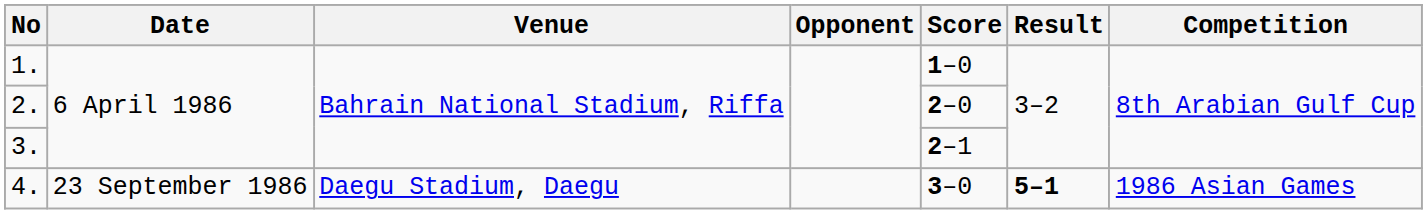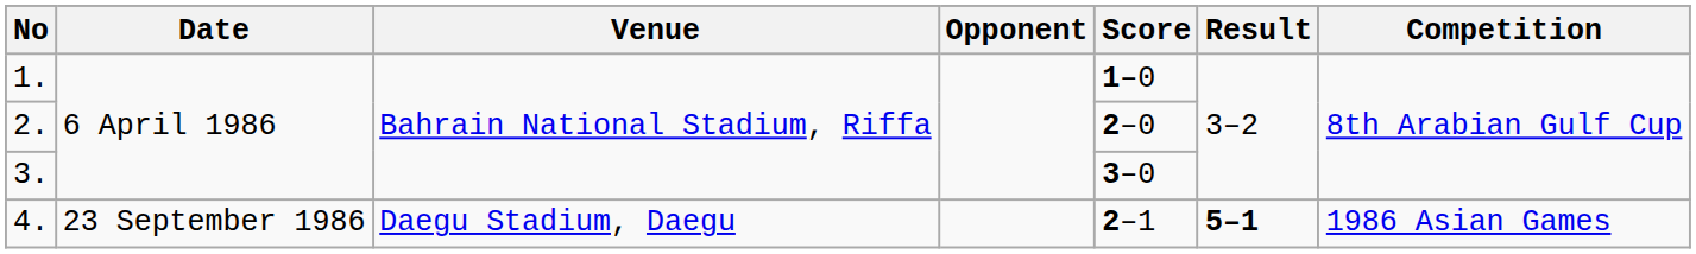 <table class="wikitable" style="font-size:100%;">
 <tr>
 <th>No</th>
 <th>Date</th>
 <th>Venue</th>
 <th>Opponent</th>
 <th>Score</th>
 <th>Result</th>
 <th>Competition</th>
 </tr>
 <tr>
 <td>1.</td>
 <td rowspan="3">6 April 1986</td>
 <td rowspan="3"><a href='#'>Bahrain National Stadium</a>, <a href='#'>Riffa</a></td>
 <td rowspan="3"></td>
 <td><strong>1</strong>–0</td>
 <td rowspan="3">3–2</td>
 <td rowspan="3"><a href='#'>8th Arabian Gulf Cup</a></td>
 </tr>
 <tr>
 <td>2.</td>
 <td><strong>2</strong>–0</td>
 </tr>
 <tr>
 <td>3.</td>
-<td><strong>2</strong>–1</td>
+<td><strong>3</strong>–0</td>
 </tr>
 <tr>
 <td>4.</td>
 <td>23 September 1986</td>
 <td><a href='#'>Daegu Stadium</a>, <a href='#'>Daegu</a></td>
 <td></td>
-<td><strong>3</strong>–0</td>
+<td><strong>2</strong>–1</td>
 <td><strong>5–1</strong></td>
 <td><a href='#'>1986 Asian Games</a></td>
 </tr>
 </table>
